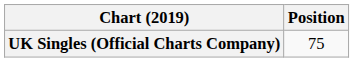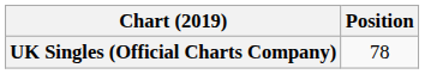 <table class="wikitable plainrowheaders" style="text-align:center">
 <tr>
 <th scope="col">Chart (2019)</th>
 <th scope="col">Position</th>
 </tr>
 <tr>
 <th scope="row">UK Singles (Official Charts Company)</th>
-<td>75</td>
+<td>78</td>
 </tr>
 </table>
